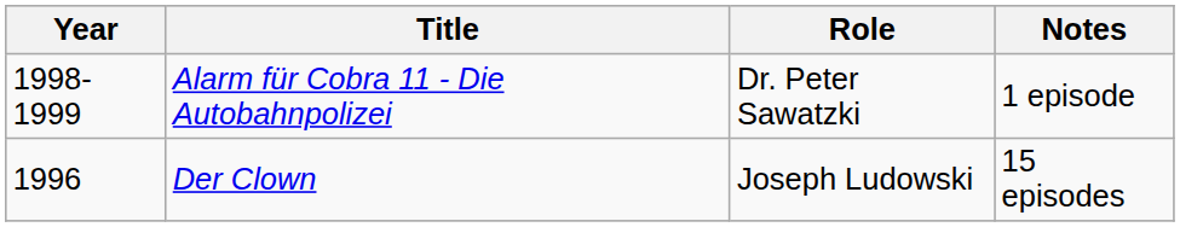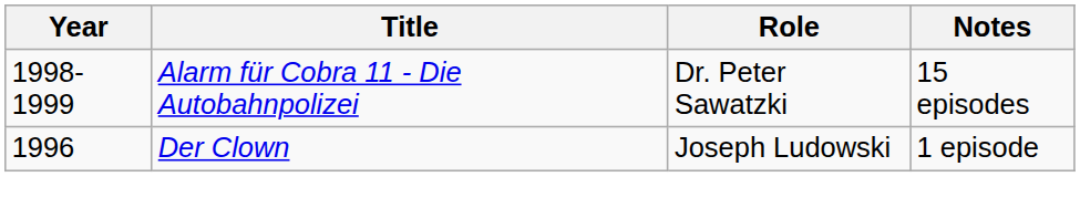 <table class="wikitable sortable">
 <tr>
 <th>Year</th>
 <th>Title</th>
 <th>Role</th>
 <th class="unsortable">Notes</th>
 </tr>
 <tr>
 <td>1998-1999</td>
 <td><em><a href='#'>Alarm für Cobra 11 - Die Autobahnpolizei</a></em></td>
 <td>Dr. Peter Sawatzki</td>
-<td>1 episode</td>
+<td>15 episodes</td>
 </tr>
 <tr>
 <td>1996</td>
 <td><em><a href='#'>Der Clown</a></em></td>
 <td>Joseph Ludowski</td>
-<td>15 episodes</td>
+<td>1 episode</td>
 </tr>
 </table>
